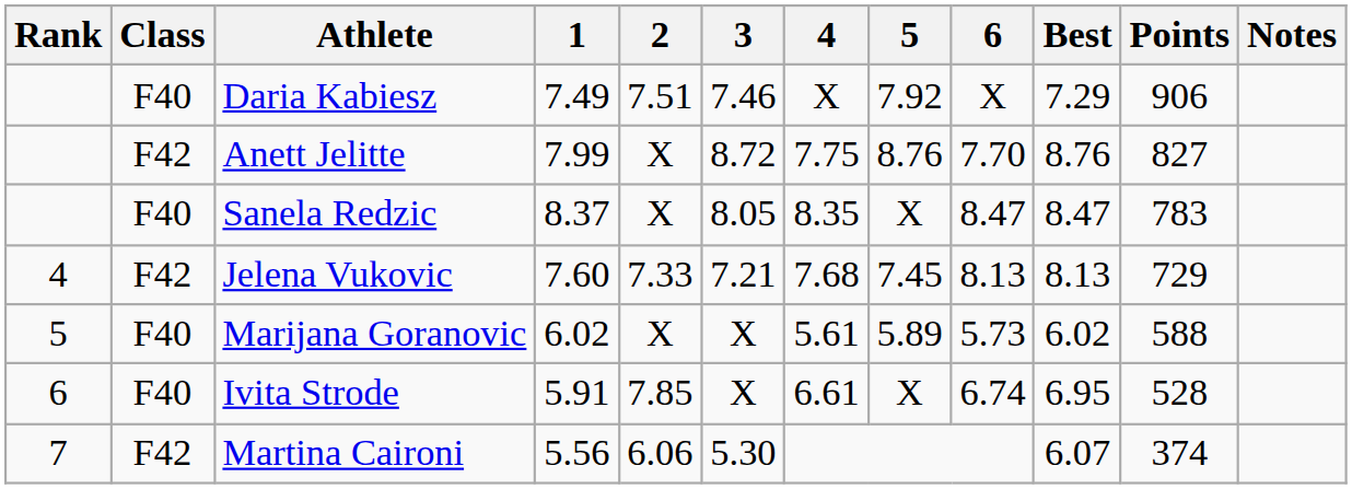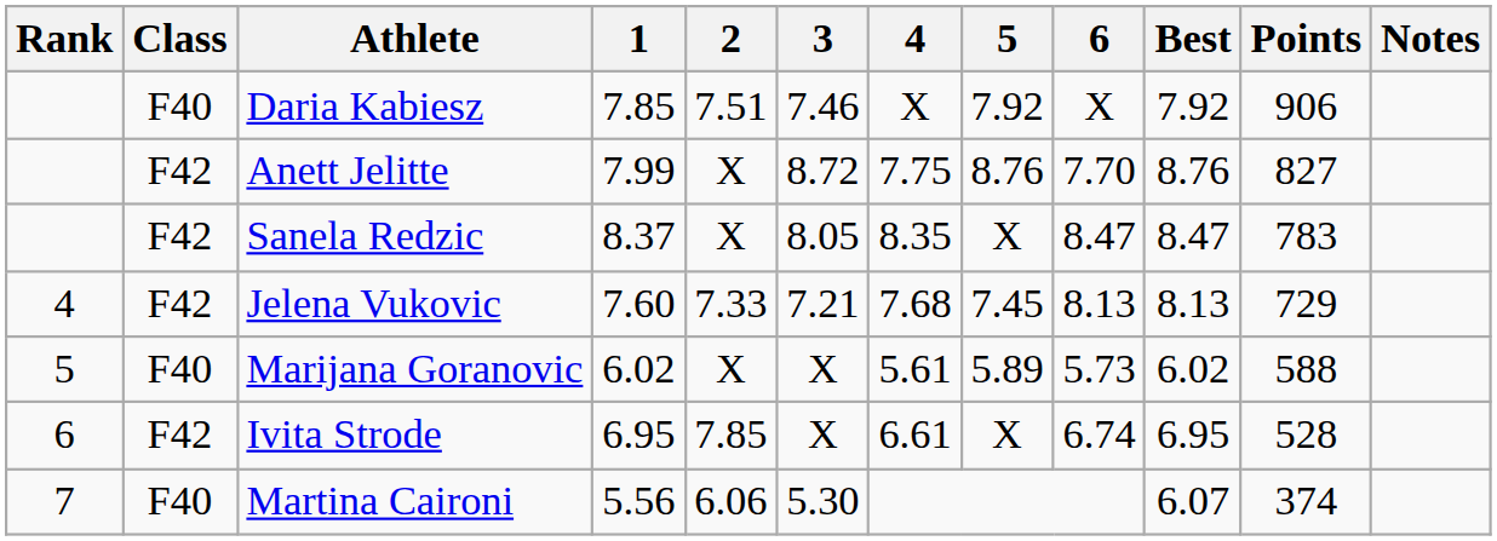 <table class="wikitable sortable" style="text-align:center">
 <tr>
 <th>Rank</th>
 <th>Class</th>
 <th>Athlete</th>
 <th>1</th>
 <th>2</th>
 <th>3</th>
 <th>4</th>
 <th>5</th>
 <th>6</th>
 <th>Best</th>
 <th>Points</th>
 <th>Notes</th>
 </tr>
 <tr>
 <td></td>
 <td>F40</td>
 <td style="text-align:left"><a href='#'>Daria Kabiesz</a><br></td>
-<td>7.49</td>
+<td>7.85</td>
 <td>7.51</td>
 <td>7.46</td>
 <td>X</td>
 <td>7.92</td>
 <td>X</td>
-<td>7.29</td>
+<td>7.92</td>
 <td>906</td>
 <td></td>
 </tr>
 <tr>
 <td></td>
 <td>F42</td>
 <td style="text-align:left"><a href='#'>Anett Jelitte</a><br></td>
 <td>7.99</td>
 <td>X</td>
 <td>8.72</td>
 <td>7.75</td>
 <td>8.76</td>
 <td>7.70</td>
 <td>8.76</td>
 <td>827</td>
 <td></td>
 </tr>
 <tr>
 <td></td>
-<td>F40</td>
+<td>F42</td>
 <td style="text-align:left"><a href='#'>Sanela Redzic</a><br></td>
 <td>8.37</td>
 <td>X</td>
 <td>8.05</td>
 <td>8.35</td>
 <td>X</td>
 <td>8.47</td>
 <td>8.47</td>
 <td>783</td>
 <td></td>
 </tr>
 <tr>
 <td>4</td>
 <td>F42</td>
 <td style="text-align:left"><a href='#'>Jelena Vukovic</a><br></td>
 <td>7.60</td>
 <td>7.33</td>
 <td>7.21</td>
 <td>7.68</td>
 <td>7.45</td>
 <td>8.13</td>
 <td>8.13</td>
 <td>729</td>
 <td></td>
 </tr>
 <tr>
 <td>5</td>
 <td>F40</td>
 <td style="text-align:left"><a href='#'>Marijana Goranovic</a><br></td>
 <td>6.02</td>
 <td>X</td>
 <td>X</td>
 <td>5.61</td>
 <td>5.89</td>
 <td>5.73</td>
 <td>6.02</td>
 <td>588</td>
 <td></td>
 </tr>
 <tr>
 <td>6</td>
-<td>F40</td>
+<td>F42</td>
 <td style="text-align:left"><a href='#'>Ivita Strode</a><br></td>
-<td>5.91</td>
+<td>6.95</td>
 <td>7.85</td>
 <td>X</td>
 <td>6.61</td>
 <td>X</td>
 <td>6.74</td>
 <td>6.95</td>
 <td>528</td>
 <td></td>
 </tr>
 <tr>
 <td>7</td>
-<td>F42</td>
+<td>F40</td>
 <td style="text-align:left"><a href='#'>Martina Caironi</a><br></td>
 <td>5.56</td>
 <td>6.06</td>
 <td>5.30</td>
 <td colspan=3></td>
 <td>6.07</td>
 <td>374</td>
 <td></td>
 </tr>
 </table>
